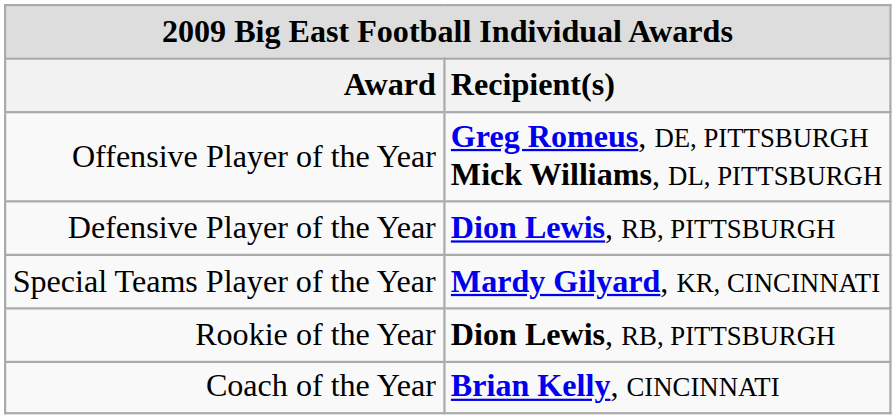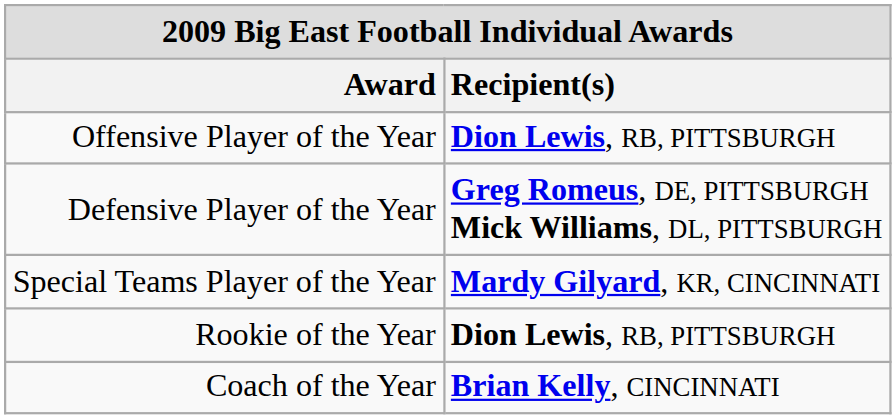 <table class="wikitable" style="white-space:nowrap; font-size:90%;">
 <tr>
 <td colspan="7" style="text-align:center; background:#ddd;"><strong>2009 Big East Football Individual Awards</strong></td>
 </tr>
 <tr>
 <th style="text-align:right;">Award</th>
 <th style="text-align:left;">Recipient(s)</th>
 </tr>
 <tr>
 <td style="text-align:right;">Offensive Player of the Year</td>
-<td style="text-align:left;"><strong><a href='#'>Greg Romeus</a></strong>, <small>DE, PITTSBURGH</small><br><strong>Mick Williams</strong>, <small>DL, PITTSBURGH</small><br></td>
+<td style="text-align:left;"><strong><a href='#'>Dion Lewis</a></strong>, <small>RB, PITTSBURGH</small><br></td>
 </tr>
 <tr>
 <td style="text-align:right;">Defensive Player of the Year</td>
-<td style="text-align:left;"><strong><a href='#'>Dion Lewis</a></strong>, <small>RB, PITTSBURGH</small><br></td>
+<td style="text-align:left;"><strong><a href='#'>Greg Romeus</a></strong>, <small>DE, PITTSBURGH</small><br><strong>Mick Williams</strong>, <small>DL, PITTSBURGH</small><br></td>
 </tr>
 <tr>
 <td style="text-align:right;">Special Teams Player of the Year</td>
 <td style="text-align:left;"><strong><a href='#'>Mardy Gilyard</a></strong>, <small>KR, CINCINNATI</small><br></td>
 </tr>
 <tr>
 <td style="text-align:right;">Rookie of the Year</td>
 <td style="text-align:left;"><strong>Dion Lewis</strong>, <small>RB, PITTSBURGH</small><br></td>
 </tr>
 <tr>
 <td style="text-align:right;">Coach of the Year</td>
 <td style="text-align:left;"><strong><a href='#'>Brian Kelly</a></strong>, <small>CINCINNATI</small><br></td>
 </tr>
 </table>
